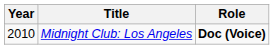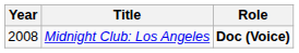 <table class="wikitable">
 <tr>
 <th>Year</th>
 <th>Title</th>
 <th>Role</th>
 </tr>
 <tr>
-<td>2010</td>
+<td>2008</td>
 <td><em><a href='#'>Midnight Club: Los Angeles</a></em></td>
 <td><strong>Doc (Voice)</strong></td>
 </tr>
 </table>
